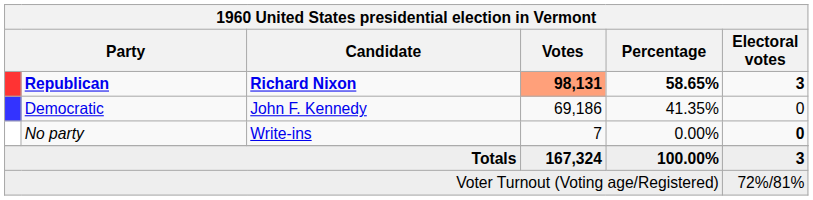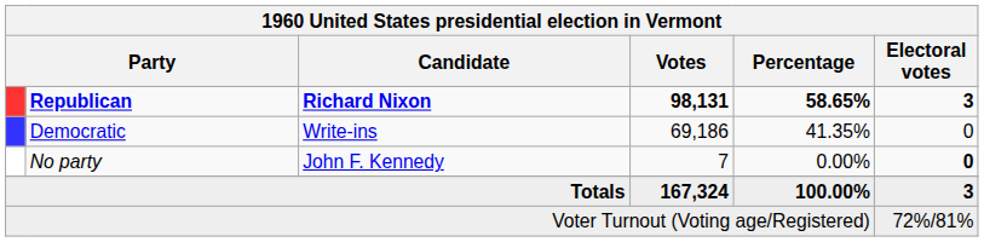 <table class="wikitable" style="font-size: 95%;">
 <tr>
 <th colspan="6">1960 United States presidential election in Vermont</th>
 </tr>
 <tr>
 <th colspan="2" style="width: 15em">Party</th>
 <th style="width: 17em">Candidate</th>
 <th style="width: 5em">Votes</th>
 <th style="width: 7em">Percentage</th>
 <th style="width: 5em">Electoral votes</th>
 </tr>
 <tr>
 <th style="background-color:#FF3333; width: 3px"></th>
 <td style="width: 130px"><strong><a href='#'>Republican</a></strong></td>
 <td><strong><a href='#'>Richard Nixon</a></strong></td>
-<td align="right" style="background: lightsalmon;"><strong>98,131</strong></td>
+<td align="right"><strong>98,131</strong></td>
 <td align="right"><strong>58.65%</strong></td>
 <td align="right"><strong>3</strong></td>
 </tr>
 <tr>
 <th style="background-color:#3333FF; width: 3px"></th>
 <td style="width: 130px"><a href='#'>Democratic</a></td>
-<td><a href='#'>John F. Kennedy</a></td>
+<td><a href='#'>Write-ins</a></td>
 <td align="right">69,186</td>
 <td align="right">41.35%</td>
 <td align="right">0</td>
 </tr>
 <tr>
 <th style="background-color:#FFFFFF; width: 3px"></th>
 <td style="width: 130px"><em>No party</em></td>
-<td><a href='#'>Write-ins</a></td>
+<td><a href='#'>John F. Kennedy</a></td>
 <td align="right">7</td>
 <td align="right">0.00%</td>
 <td align="right"><strong>0</strong></td>
 </tr>
 <tr>
 </tr>
 <tr bgcolor="#EEEEEE">
 <td colspan="3" align="right"><strong>Totals</strong></td>
 <td align="right"><strong>167,324</strong></td>
 <td align="right"><strong>100.00%</strong></td>
 <td align="right"><strong>3</strong></td>
 </tr>
 <tr bgcolor="#EEEEEE">
 <td colspan="5" align="right">Voter Turnout (Voting age/Registered)</td>
 <td colspan="1" align="right">72%/81%</td>
 </tr>
 </table>
